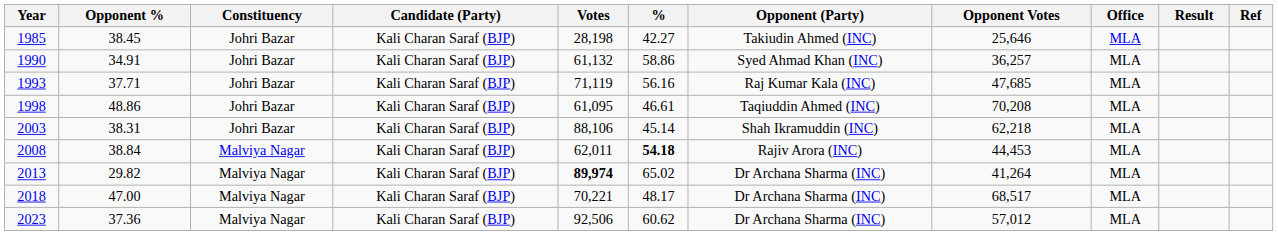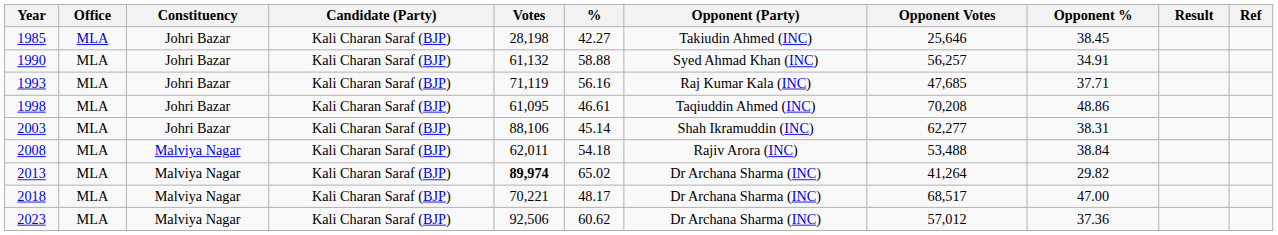 <table class="wikitable" style="width:90%; text-align: center;">
 <tr>
 <th>Year</th>
-<th>Opponent %</th>
+<th>Office</th>
 <th>Constituency</th>
 <th>Candidate (Party)</th>
 <th>Votes</th>
 <th>%</th>
 <th>Opponent (Party)</th>
 <th>Opponent Votes</th>
-<th>Office</th>
+<th>Opponent %</th>
 <th>Result</th>
 <th>Ref</th>
 </tr>
 <tr>
 <td><a href='#'>1985</a></td>
-<td>38.45</td>
+<td><a href='#'>MLA</a></td>
 <td>Johri Bazar</td>
 <td>Kali Charan Saraf (<a href='#'>BJP</a>) </td>
 <td>28,198</td>
 <td>42.27</td>
 <td>Takiudin Ahmed (<a href='#'>INC</a>) </td>
 <td>25,646</td>
-<td><a href='#'>MLA</a></td>
+<td>38.45</td>
 <td></td>
 <td></td>
 </tr>
 <tr>
 <td><a href='#'>1990</a></td>
-<td>34.91</td>
+<td>MLA</td>
 <td>Johri Bazar</td>
 <td>Kali Charan Saraf (<a href='#'>BJP</a>) </td>
 <td>61,132</td>
-<td>58.86</td>
+<td>58.88</td>
 <td>Syed Ahmad Khan (<a href='#'>INC</a>) </td>
-<td>36,257</td>
-<td>MLA</td>
+<td>56,257</td>
+<td>34.91</td>
 <td></td>
 <td></td>
 </tr>
 <tr>
 <td><a href='#'>1993</a></td>
-<td>37.71</td>
+<td>MLA</td>
 <td>Johri Bazar</td>
 <td>Kali Charan Saraf (<a href='#'>BJP</a>) </td>
 <td>71,119</td>
 <td>56.16</td>
 <td>Raj Kumar Kala (<a href='#'>INC</a>) </td>
 <td>47,685</td>
-<td>MLA</td>
+<td>37.71</td>
 <td></td>
 <td></td>
 </tr>
 <tr>
 <td><a href='#'>1998</a></td>
-<td>48.86</td>
+<td>MLA</td>
 <td>Johri Bazar</td>
 <td>Kali Charan Saraf (<a href='#'>BJP</a>) </td>
 <td>61,095</td>
 <td>46.61</td>
 <td>Taqiuddin Ahmed (<a href='#'>INC</a>) </td>
 <td>70,208</td>
-<td>MLA</td>
+<td>48.86</td>
 <td></td>
 <td></td>
 </tr>
 <tr>
 <td><a href='#'>2003</a></td>
-<td>38.31</td>
+<td>MLA</td>
 <td>Johri Bazar</td>
 <td>Kali Charan Saraf (<a href='#'>BJP</a>) </td>
 <td>88,106</td>
 <td>45.14</td>
 <td>Shah Ikramuddin (<a href='#'>INC</a>) </td>
-<td>62,218</td>
-<td>MLA</td>
+<td>62,277</td>
+<td>38.31</td>
 <td></td>
 <td></td>
 </tr>
 <tr>
 <td><a href='#'>2008</a></td>
-<td>38.84</td>
+<td>MLA</td>
 <td><a href='#'>Malviya Nagar</a></td>
 <td>Kali Charan Saraf (<a href='#'>BJP</a>) </td>
 <td>62,011</td>
-<td><strong>54.18</strong></td>
+<td>54.18</td>
 <td>Rajiv Arora (<a href='#'>INC</a>) </td>
-<td>44,453</td>
-<td>MLA</td>
+<td>53,488</td>
+<td>38.84</td>
 <td></td>
 <td></td>
 </tr>
 <tr>
 <td><a href='#'>2013</a></td>
-<td>29.82</td>
+<td>MLA</td>
 <td>Malviya Nagar</td>
 <td>Kali Charan Saraf (<a href='#'>BJP</a>) </td>
 <td><strong>89,974</strong></td>
 <td>65.02</td>
 <td>Dr Archana Sharma (<a href='#'>INC</a>) </td>
 <td>41,264</td>
-<td>MLA</td>
+<td>29.82</td>
 <td></td>
 <td></td>
 </tr>
 <tr>
 <td><a href='#'>2018</a></td>
-<td>47.00</td>
+<td>MLA</td>
 <td>Malviya Nagar</td>
 <td>Kali Charan Saraf (<a href='#'>BJP</a>) </td>
 <td>70,221</td>
 <td>48.17</td>
 <td>Dr Archana Sharma (<a href='#'>INC</a>) </td>
 <td>68,517</td>
-<td>MLA</td>
+<td>47.00</td>
 <td></td>
 <td></td>
 </tr>
 <tr>
 <td><a href='#'>2023</a></td>
-<td>37.36</td>
+<td>MLA</td>
 <td>Malviya Nagar</td>
 <td>Kali Charan Saraf (<a href='#'>BJP</a>) </td>
 <td>92,506</td>
 <td>60.62</td>
 <td>Dr Archana Sharma (<a href='#'>INC</a>) </td>
 <td>57,012</td>
-<td>MLA</td>
+<td>37.36</td>
 <td></td>
 <td></td>
 </tr>
 </table>
